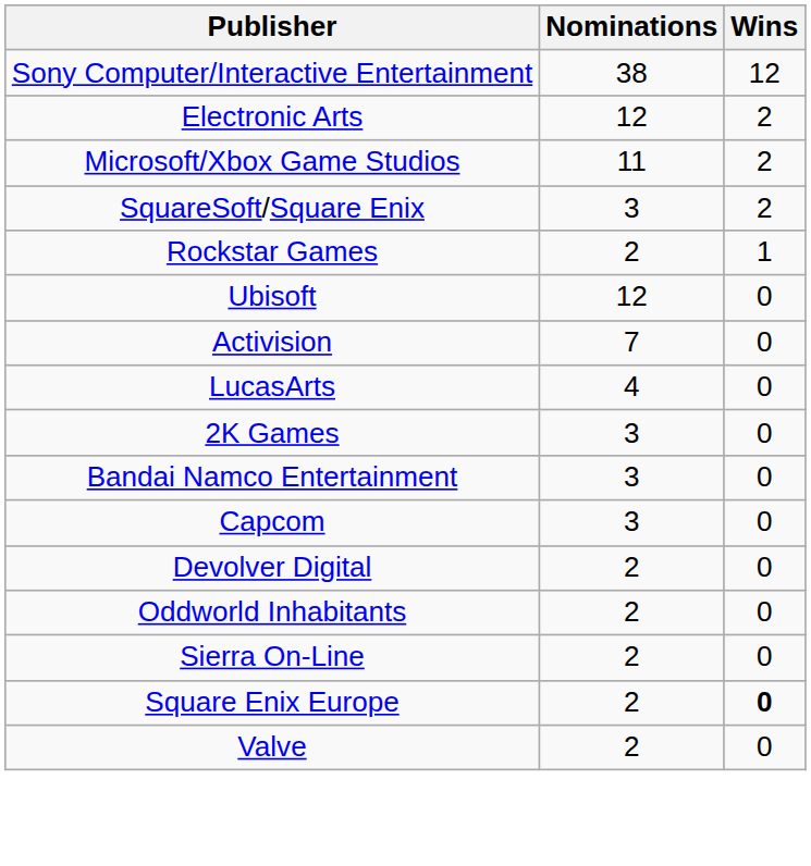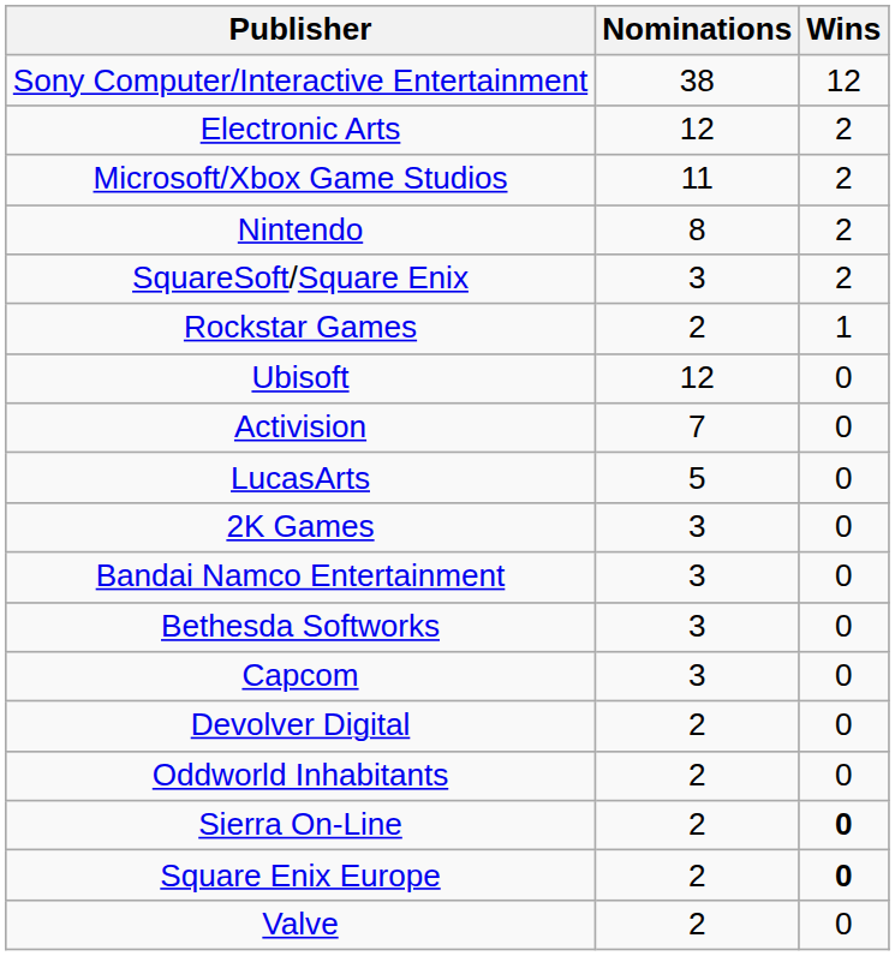 <table class="wikitable sortable plainrowheaders" rowspan="2" style="text-align:center;" background: #f6e39c;>
 <tr>
 <th scope="col">Publisher</th>
 <th scope="col">Nominations</th>
 <th scope="col">Wins</th>
 </tr>
 <tr>
 <td><a href='#'>Sony Computer/Interactive Entertainment</a></td>
 <td>38</td>
 <td>12</td>
 </tr>
 <tr>
 <td><a href='#'>Electronic Arts</a></td>
 <td>12</td>
 <td>2</td>
 </tr>
 <tr>
 <td><a href='#'>Microsoft/Xbox Game Studios</a></td>
 <td>11</td>
+<td>2</td>
+</tr>
+<tr>
+<td><a href='#'>Nintendo</a></td>
+<td>8</td>
 <td>2</td>
 </tr>
 <tr>
 <td><a href='#'>SquareSoft</a>/<a href='#'>Square Enix</a></td>
 <td>3</td>
 <td>2</td>
 </tr>
 <tr>
 <td><a href='#'>Rockstar Games</a></td>
 <td>2</td>
 <td>1</td>
 </tr>
 <tr>
 <td><a href='#'>Ubisoft</a></td>
 <td>12</td>
 <td>0</td>
 </tr>
 <tr>
 <td><a href='#'>Activision</a></td>
 <td>7</td>
 <td>0</td>
 </tr>
 <tr>
 <td><a href='#'>LucasArts</a></td>
-<td>4</td>
+<td>5</td>
 <td>0</td>
 </tr>
 <tr>
 <td><a href='#'>2K Games</a></td>
 <td>3</td>
 <td>0</td>
 </tr>
 <tr>
 <td><a href='#'>Bandai Namco Entertainment</a></td>
+<td>3</td>
+<td>0</td>
+</tr>
+<tr>
+<td><a href='#'>Bethesda Softworks</a></td>
 <td>3</td>
 <td>0</td>
 </tr>
 <tr>
 <td><a href='#'>Capcom</a></td>
 <td>3</td>
 <td>0</td>
 </tr>
 <tr>
 <td><a href='#'>Devolver Digital</a></td>
 <td>2</td>
 <td>0</td>
 </tr>
 <tr>
 <td><a href='#'>Oddworld Inhabitants</a></td>
 <td>2</td>
 <td>0</td>
 </tr>
 <tr>
 <td><a href='#'>Sierra On-Line</a></td>
 <td>2</td>
-<td>0</td>
+<td><strong>0</strong></td>
 </tr>
 <tr>
 <td><a href='#'>Square Enix Europe</a></td>
 <td>2</td>
 <td><strong>0</strong></td>
 </tr>
 <tr>
 <td><a href='#'>Valve</a></td>
 <td>2</td>
 <td>0</td>
 </tr>
 </table>
